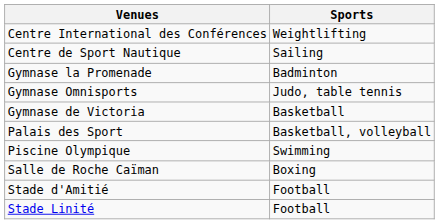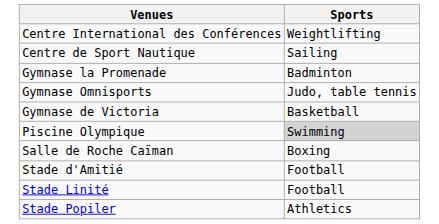 <table class="wikitable" style="margin-left:auto;margin-right:auto">
 <tr>
 <th>Venues</th>
 <th>Sports</th>
 </tr>
 <tr>
 <td>Centre International des Conférences</td>
 <td>Weightlifting</td>
 </tr>
 <tr>
 <td>Centre de Sport Nautique</td>
 <td>Sailing</td>
 </tr>
 <tr>
 <td>Gymnase la Promenade</td>
 <td>Badminton</td>
 </tr>
 <tr>
 <td>Gymnase Omnisports</td>
 <td>Judo, table tennis</td>
 </tr>
 <tr>
 <td>Gymnase de Victoria</td>
 <td>Basketball</td>
 </tr>
 <tr>
-<td>Palais des Sport</td>
-<td>Basketball, volleyball</td>
-</tr>
-<tr>
 <td>Piscine Olympique</td>
-<td>Swimming</td>
+<td style="background: lightgrey;">Swimming</td>
 </tr>
 <tr>
 <td>Salle de Roche Caïman</td>
 <td>Boxing</td>
 </tr>
 <tr>
 <td>Stade d'Amitié</td>
 <td>Football</td>
 </tr>
 <tr>
 <td><a href='#'>Stade Linité</a></td>
 <td>Football</td>
 </tr>
+<tr>
+<td><a href='#'>Stade Popiler</a></td>
+<td>Athletics</td>
+</tr>
 </table>
